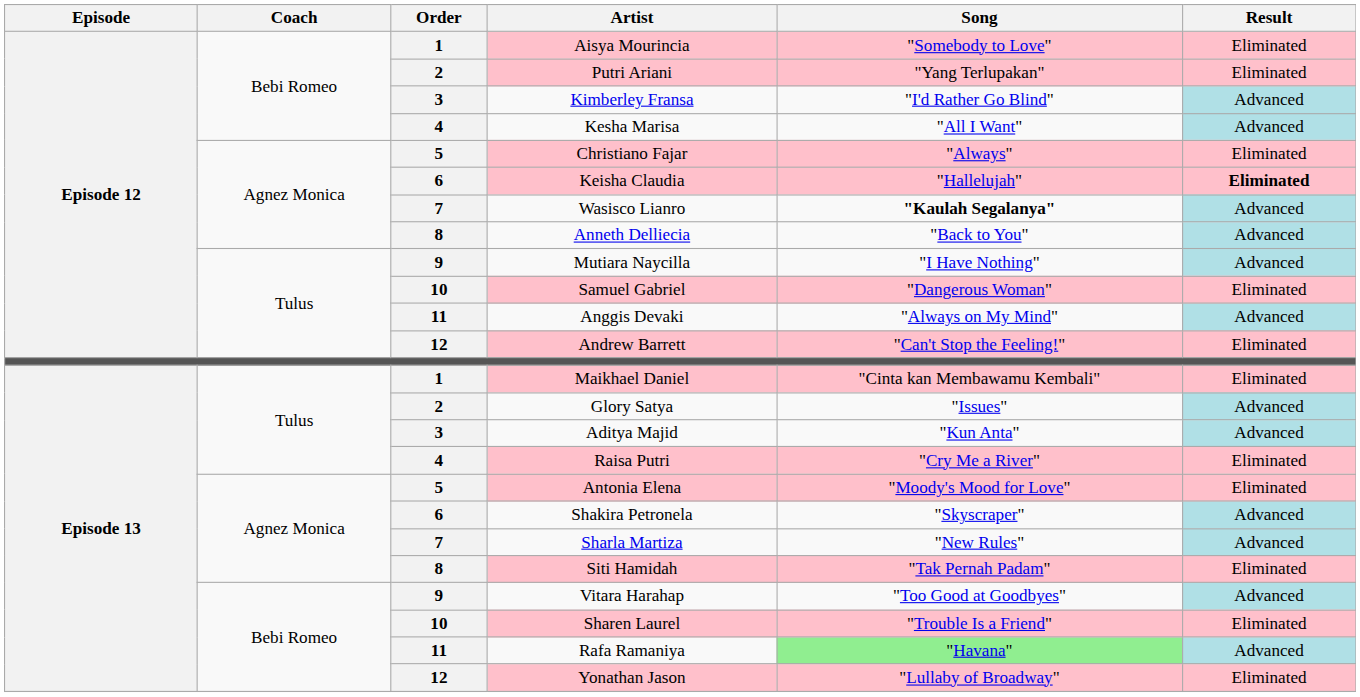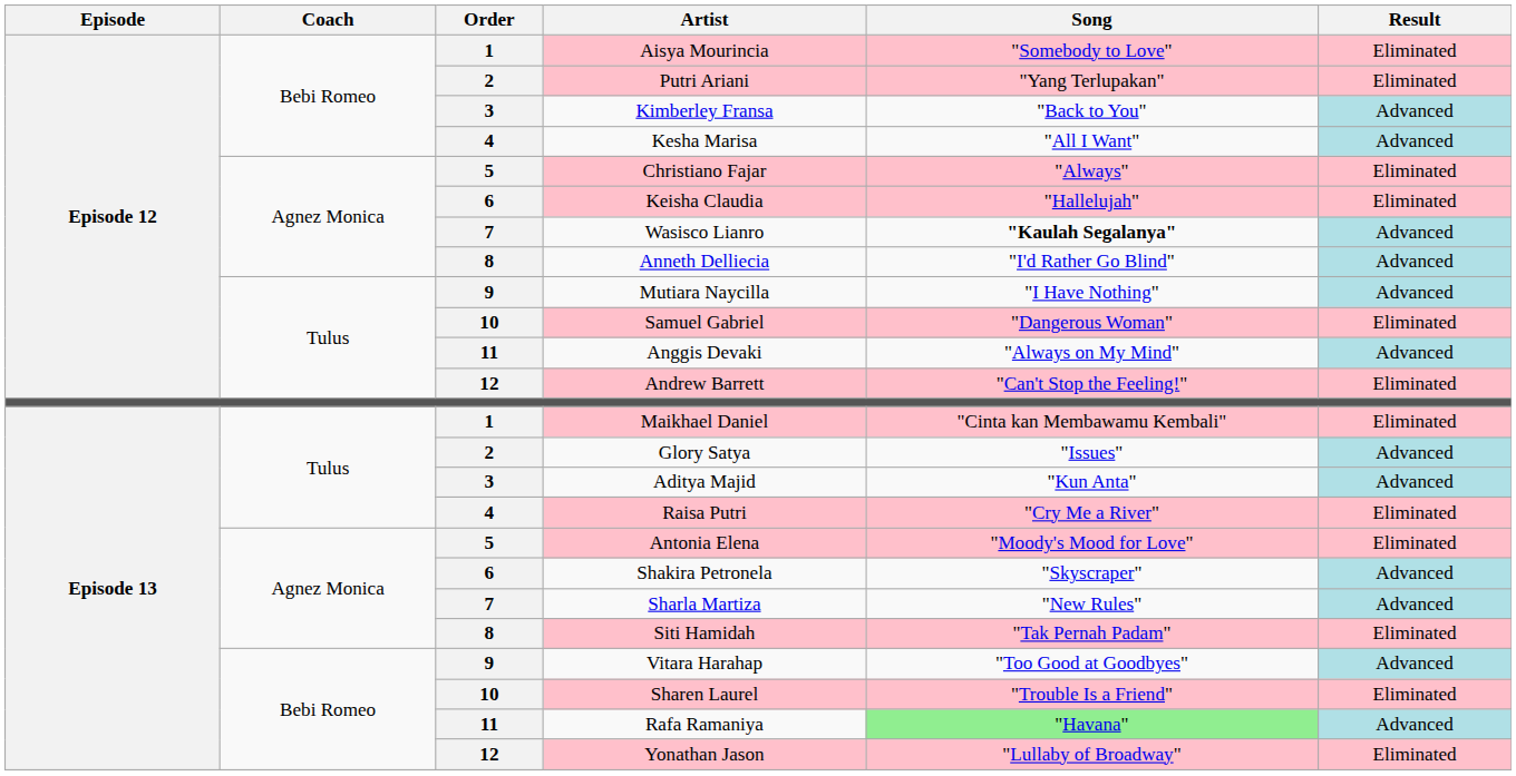 <table class="wikitable" style="text-align:center; width:100%;">
 <tr>
 <th style="width:10%;">Episode</th>
 <th style="width:10%;">Coach</th>
 <th style="width:05%;">Order</th>
 <th style="width:15%;">Artist</th>
 <th style="width:21%;">Song</th>
 <th style="width:9%;">Result</th>
 </tr>
 <tr>
 <th rowspan=12>Episode 12<br><small></small></th>
 <td rowspan=4>Bebi Romeo</td>
 <th>1</th>
 <td style="background:pink;">Aisya Mourincia</td>
 <td style="background:pink;">"<a href='#'>Somebody to Love</a>"</td>
 <td style="background:pink;">Eliminated</td>
 </tr>
 <tr>
 <th>2</th>
 <td style="background:pink;">Putri Ariani</td>
 <td style="background:pink;">"Yang Terlupakan"</td>
 <td style="background:pink;">Eliminated</td>
 </tr>
 <tr>
 <th>3</th>
 <td><a href='#'>Kimberley Fransa</a></td>
-<td>"<a href='#'>I'd Rather Go Blind</a>"</td>
+<td>"<a href='#'>Back to You</a>"</td>
 <td style="background:#b0e0e6;">Advanced</td>
 </tr>
 <tr>
 <th>4</th>
 <td>Kesha Marisa</td>
 <td>"<a href='#'>All I Want</a>"</td>
 <td style="background:#b0e0e6;">Advanced</td>
 </tr>
 <tr>
 <td rowspan=4>Agnez Monica</td>
 <th>5</th>
 <td style="background:pink;">Christiano Fajar</td>
 <td style="background:pink;">"<a href='#'>Always</a>"</td>
 <td style="background:pink;">Eliminated</td>
 </tr>
 <tr>
 <th>6</th>
 <td style="background:pink;">Keisha Claudia</td>
 <td style="background:pink;">"<a href='#'>Hallelujah</a>"</td>
-<td style="background:pink;"><strong>Eliminated</strong></td>
+<td style="background:pink;">Eliminated</td>
 </tr>
 <tr>
 <th>7</th>
 <td>Wasisco Lianro</td>
 <td><strong>"Kaulah Segalanya"</strong></td>
 <td style="background:#b0e0e6;">Advanced</td>
 </tr>
 <tr>
 <th>8</th>
 <td><a href='#'>Anneth Delliecia</a></td>
-<td>"<a href='#'>Back to You</a>"</td>
+<td>"<a href='#'>I'd Rather Go Blind</a>"</td>
 <td style="background:#b0e0e6;">Advanced</td>
 </tr>
 <tr>
 <td rowspan=4>Tulus</td>
 <th>9</th>
 <td>Mutiara Naycilla</td>
 <td>"<a href='#'>I Have Nothing</a>"</td>
 <td style="background:#b0e0e6;">Advanced</td>
 </tr>
 <tr>
 <th>10</th>
 <td style="background:pink;">Samuel Gabriel</td>
 <td style="background:pink;">"<a href='#'>Dangerous Woman</a>"</td>
 <td style="background:pink;">Eliminated</td>
 </tr>
 <tr>
 <th>11</th>
 <td>Anggis Devaki</td>
 <td>"<a href='#'>Always on My Mind</a>"</td>
 <td style="background:#b0e0e6;">Advanced</td>
 </tr>
 <tr>
 <th>12</th>
 <td style="background:pink;">Andrew Barrett</td>
 <td style="background:pink;">"<a href='#'>Can't Stop the Feeling!</a>"</td>
 <td style="background:pink;">Eliminated</td>
 </tr>
 <tr>
 <td colspan="6" style="background:#555;"></td>
 </tr>
 <tr>
 <th rowspan=12>Episode 13<br><small></small></th>
 <td rowspan=4>Tulus</td>
 <th>1</th>
 <td style="background:pink;">Maikhael Daniel</td>
 <td style="background:pink;">"Cinta kan Membawamu Kembali"</td>
 <td style="background:pink;">Eliminated</td>
 </tr>
 <tr>
 <th>2</th>
 <td>Glory Satya</td>
 <td>"<a href='#'>Issues</a>"</td>
 <td style="background:#b0e0e6;">Advanced</td>
 </tr>
 <tr>
 <th>3</th>
 <td>Aditya Majid</td>
 <td>"<a href='#'>Kun Anta</a>"</td>
 <td style="background:#b0e0e6;">Advanced</td>
 </tr>
 <tr>
 <th>4</th>
 <td style="background:pink;">Raisa Putri</td>
 <td style="background:pink;">"<a href='#'>Cry Me a River</a>"</td>
 <td style="background:pink;">Eliminated</td>
 </tr>
 <tr>
 <td rowspan=4>Agnez Monica</td>
 <th>5</th>
 <td style="background:pink;">Antonia Elena</td>
 <td style="background:pink;">"<a href='#'>Moody's Mood for Love</a>"</td>
 <td style="background:pink;">Eliminated</td>
 </tr>
 <tr>
 <th>6</th>
 <td>Shakira Petronela</td>
 <td>"<a href='#'>Skyscraper</a>"</td>
 <td style="background:#b0e0e6;">Advanced</td>
 </tr>
 <tr>
 <th>7</th>
 <td><a href='#'>Sharla Martiza</a></td>
 <td>"<a href='#'>New Rules</a>"</td>
 <td style="background:#b0e0e6;">Advanced</td>
 </tr>
 <tr>
 <th>8</th>
 <td style="background:pink;">Siti Hamidah</td>
 <td style="background:pink;">"<a href='#'>Tak Pernah Padam</a>"</td>
 <td style="background:pink;">Eliminated</td>
 </tr>
 <tr>
 <td rowspan=4>Bebi Romeo</td>
 <th>9</th>
 <td>Vitara Harahap</td>
 <td>"<a href='#'>Too Good at Goodbyes</a>"</td>
 <td style="background:#b0e0e6;">Advanced</td>
 </tr>
 <tr>
 <th>10</th>
 <td style="background:pink;">Sharen Laurel</td>
 <td style="background:pink;">"<a href='#'>Trouble Is a Friend</a>"</td>
 <td style="background:pink;">Eliminated</td>
 </tr>
 <tr>
 <th>11</th>
 <td>Rafa Ramaniya</td>
 <td style="background: lightgreen;">"<a href='#'>Havana</a>"</td>
 <td style="background:#b0e0e6;">Advanced</td>
 </tr>
 <tr>
 <th>12</th>
 <td style="background:pink;">Yonathan Jason</td>
 <td style="background:pink;">"<a href='#'>Lullaby of Broadway</a>"</td>
 <td style="background:pink;">Eliminated</td>
 </tr>
 <tr>
 </tr>
 </table>
